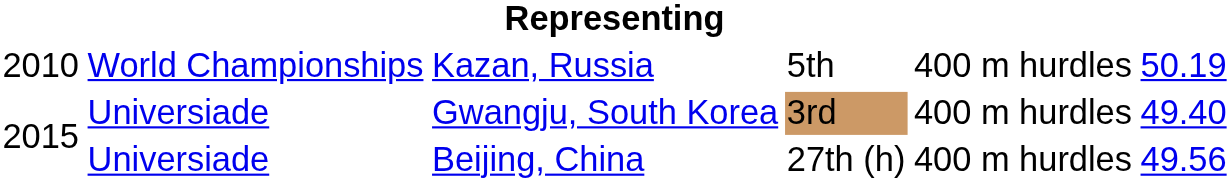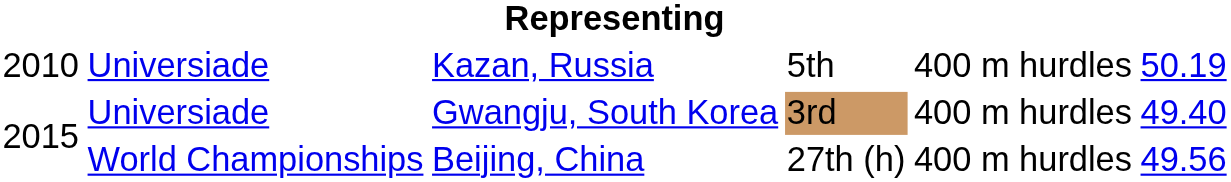 <table>
 <tr>
 <th colspan="6">Representing </th>
 </tr>
 <tr>
 <td>2010</td>
-<td><a href='#'>World Championships</a></td>
+<td><a href='#'>Universiade</a></td>
 <td><a href='#'>Kazan, Russia</a></td>
 <td>5th</td>
 <td>400 m hurdles</td>
 <td><a href='#'>50.19</a></td>
 </tr>
 <tr>
 <td rowspan=2>2015</td>
 <td><a href='#'>Universiade</a></td>
 <td><a href='#'>Gwangju, South Korea</a></td>
 <td bgcolor=cc9966>3rd</td>
 <td>400 m hurdles</td>
 <td><a href='#'>49.40</a></td>
 </tr>
 <tr>
-<td><a href='#'>Universiade</a></td>
+<td><a href='#'>World Championships</a></td>
 <td><a href='#'>Beijing, China</a></td>
 <td>27th (h)</td>
 <td>400 m hurdles</td>
 <td><a href='#'>49.56</a></td>
 </tr>
 </table>
